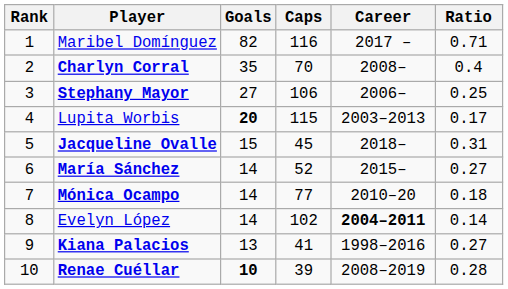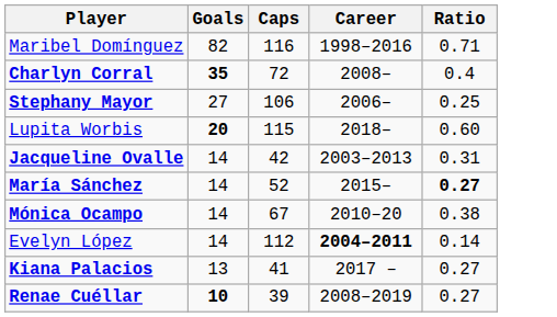 <table class="wikitable sortable" style=text-align:center;">
 <tr>
-<th width=35>Rank</th>
 <th>Player</th>
 <th width=40>Goals</th>
 <th width=40>Caps</th>
 <th width=80>Career</th>
 <th width=50>Ratio</th>
 </tr>
 <tr>
-<td>1</td>
 <td align=left><a href='#'>Maribel Domínguez</a></td>
 <td>82</td>
 <td>116</td>
-<td>2017 –</td>
+<td>1998–2016</td>
 <td>0.71</td>
 </tr>
 <tr>
-<td>2</td>
 <td align=left><strong><a href='#'>Charlyn Corral</a></strong></td>
-<td>35</td>
-<td>70</td>
+<td><strong>35</strong></td>
+<td>72</td>
 <td>2008–</td>
 <td>0.4</td>
 </tr>
 <tr>
-<td>3</td>
 <td align=left><strong><a href='#'>Stephany Mayor</a></strong></td>
 <td>27</td>
 <td>106</td>
 <td>2006–</td>
 <td>0.25</td>
 </tr>
 <tr>
-<td>4</td>
 <td align=left><a href='#'>Lupita Worbis</a></td>
 <td><strong>20</strong></td>
 <td>115</td>
-<td>2003–2013</td>
-<td>0.17</td>
+<td>2018–</td>
+<td>0.60</td>
 </tr>
 <tr>
-<td>5</td>
 <td align=left><strong><a href='#'>Jacqueline Ovalle</a></strong></td>
-<td>15</td>
-<td>45</td>
-<td>2018–</td>
+<td>14</td>
+<td>42</td>
+<td>2003–2013</td>
 <td>0.31</td>
 </tr>
 <tr>
-<td>6</td>
 <td align=left><strong><a href='#'>María Sánchez</a></strong></td>
 <td>14</td>
 <td>52</td>
 <td>2015–</td>
-<td>0.27</td>
+<td><strong>0.27</strong></td>
 </tr>
 <tr>
-<td>7</td>
 <td align=left><strong><a href='#'>Mónica Ocampo</a></strong></td>
 <td>14</td>
-<td>77</td>
+<td>67</td>
 <td>2010–20</td>
-<td>0.18</td>
+<td>0.38</td>
 </tr>
 <tr>
-<td>8</td>
 <td align=left><a href='#'>Evelyn López</a></td>
 <td>14</td>
-<td>102</td>
+<td>112</td>
 <td><strong>2004–2011</strong></td>
 <td>0.14</td>
 </tr>
 <tr>
-<td>9</td>
 <td align=left><strong><a href='#'>Kiana Palacios</a></strong></td>
 <td>13</td>
 <td>41</td>
-<td>1998–2016</td>
+<td>2017 –</td>
 <td>0.27</td>
 </tr>
 <tr>
-<td>10</td>
 <td align=left><strong><a href='#'>Renae Cuéllar</a></strong></td>
 <td><strong>10</strong></td>
 <td>39</td>
 <td>2008–2019</td>
-<td>0.28</td>
+<td>0.27</td>
 </tr>
 </table>
